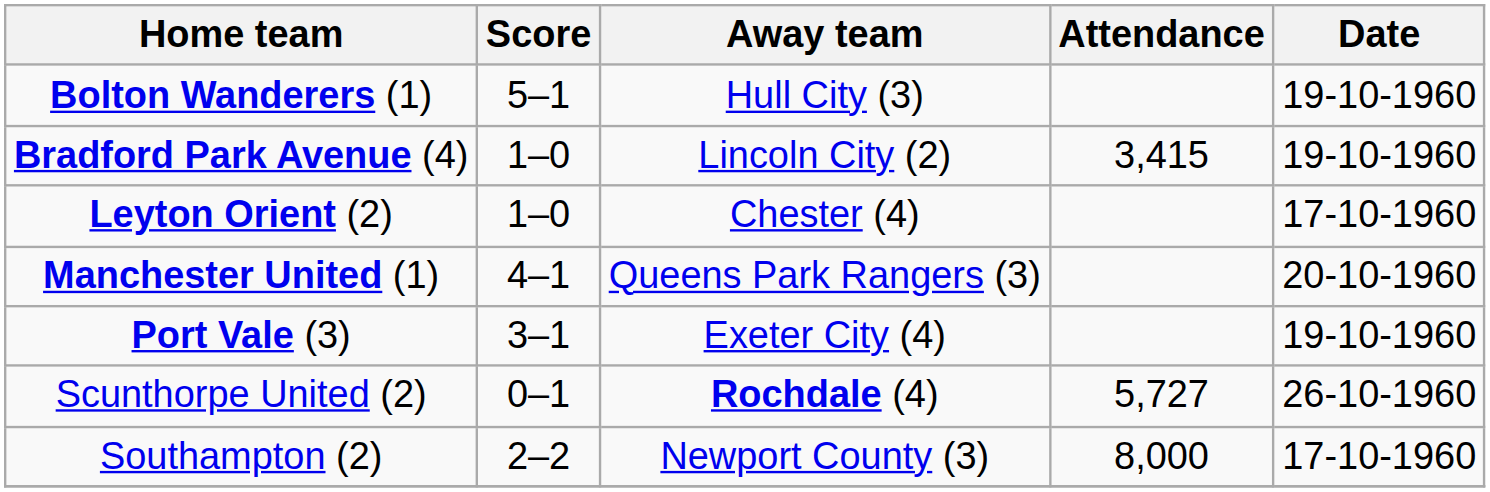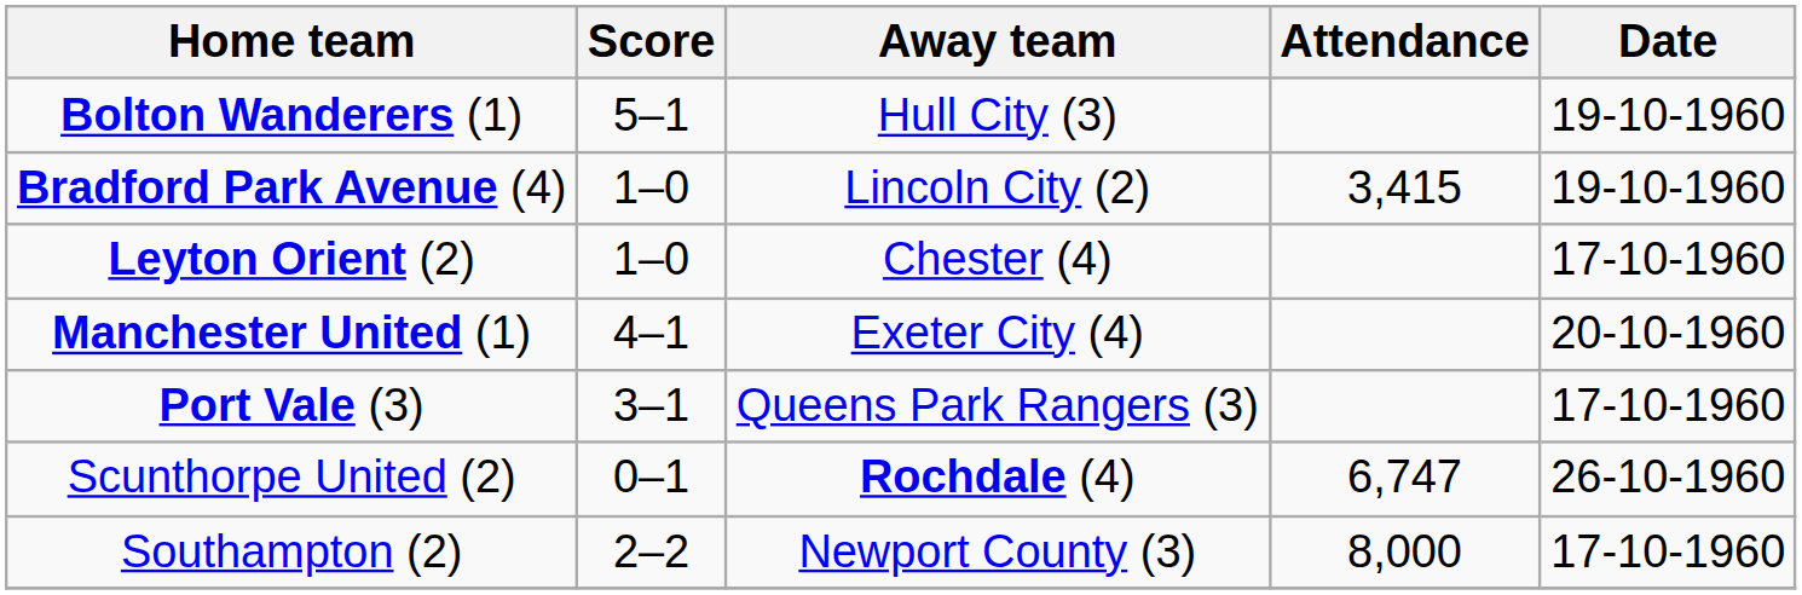 <table class="wikitable" style="text-align: center">
 <tr>
 <th>Home team</th>
 <th>Score</th>
 <th>Away team</th>
 <th>Attendance</th>
 <th>Date</th>
 </tr>
 <tr>
 <td><strong><a href='#'>Bolton Wanderers</a></strong> (1)</td>
 <td>5–1</td>
 <td><a href='#'>Hull City</a> (3)</td>
 <td></td>
 <td>19-10-1960</td>
 </tr>
 <tr>
 <td><strong><a href='#'>Bradford Park Avenue</a></strong> (4)</td>
 <td>1–0</td>
 <td><a href='#'>Lincoln City</a> (2)</td>
 <td>3,415</td>
 <td>19-10-1960</td>
 </tr>
 <tr>
 <td><strong><a href='#'>Leyton Orient</a></strong> (2)</td>
 <td>1–0</td>
 <td><a href='#'>Chester</a> (4)</td>
 <td></td>
 <td>17-10-1960</td>
 </tr>
 <tr>
 <td><strong><a href='#'>Manchester United</a></strong> (1)</td>
 <td>4–1</td>
-<td><a href='#'>Queens Park Rangers</a> (3)</td>
+<td><a href='#'>Exeter City</a> (4)</td>
 <td></td>
 <td>20-10-1960</td>
 </tr>
 <tr>
 <td><strong><a href='#'>Port Vale</a></strong> (3)</td>
 <td>3–1</td>
-<td><a href='#'>Exeter City</a> (4)</td>
+<td><a href='#'>Queens Park Rangers</a> (3)</td>
 <td></td>
-<td>19-10-1960</td>
+<td>17-10-1960</td>
 </tr>
 <tr>
 <td><a href='#'>Scunthorpe United</a> (2)</td>
 <td>0–1</td>
 <td><strong><a href='#'>Rochdale</a></strong> (4)</td>
-<td>5,727</td>
+<td>6,747</td>
 <td>26-10-1960</td>
 </tr>
 <tr>
 <td><a href='#'>Southampton</a> (2)</td>
 <td>2–2</td>
 <td><a href='#'>Newport County</a> (3)</td>
 <td>8,000</td>
 <td>17-10-1960</td>
 </tr>
 <tr>
 </tr>
 </table>
